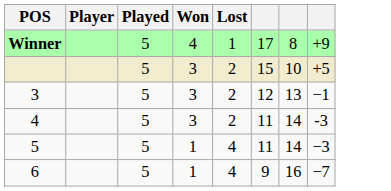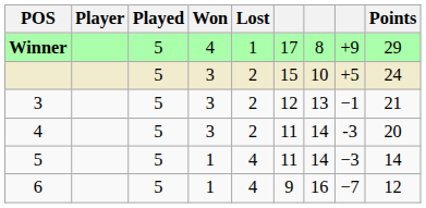 <table class="wikitable" style="text-align: center;">
 <tr>
 <th width=20>POS</th>
 <th>Player</th>
 <th width=20>Played</th>
 <th width=20>Won</th>
 <th width=20>Lost</th>
 <th width=20></th>
 <th width=20></th>
 <th width=20></th>
+<th width=20>Points</th>
 </tr>
 <tr style="background:#aaffaa;">
 <td><strong>Winner</strong></td>
 <td style="text-align:left;"></td>
 <td>5</td>
 <td>4</td>
 <td>1</td>
 <td>17</td>
 <td>8</td>
 <td>+9</td>
+<td>29</td>
 </tr>
 <tr style="background:#f2ecce;">
 <td></td>
 <td style="text-align:left;"></td>
 <td>5</td>
 <td>3</td>
 <td>2</td>
 <td>15</td>
 <td>10</td>
 <td>+5</td>
+<td>24</td>
 </tr>
 <tr>
 <td>3</td>
 <td style="text-align:left;"></td>
 <td>5</td>
 <td>3</td>
 <td>2</td>
 <td>12</td>
 <td>13</td>
 <td>−1</td>
+<td>21</td>
 </tr>
 <tr>
 <td>4</td>
 <td style="text-align:left;"></td>
 <td>5</td>
 <td>3</td>
 <td>2</td>
 <td>11</td>
 <td>14</td>
 <td>-3</td>
+<td>20</td>
 </tr>
 <tr>
 <td>5</td>
 <td style="text-align:left;"></td>
 <td>5</td>
 <td>1</td>
 <td>4</td>
 <td>11</td>
 <td>14</td>
 <td>−3</td>
+<td>14</td>
 </tr>
 <tr>
 <td>6</td>
 <td style="text-align:left;"></td>
 <td>5</td>
 <td>1</td>
 <td>4</td>
 <td>9</td>
 <td>16</td>
 <td>−7</td>
+<td>12</td>
 </tr>
 </table>
